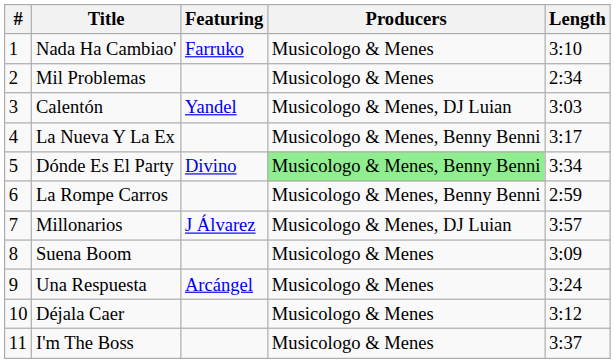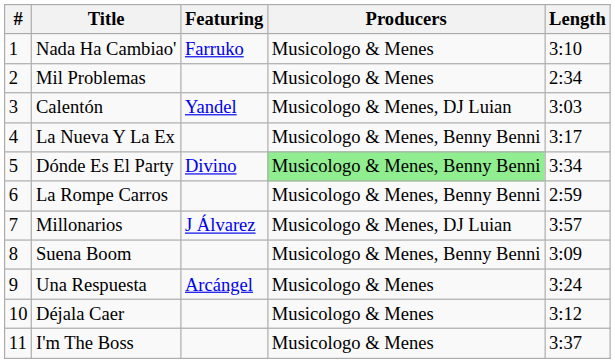 <table class="wikitable">
 <tr>
 <th align="center">#</th>
 <th align="center">Title</th>
 <th align="center">Featuring</th>
 <th align="center">Producers</th>
 <th align="center">Length</th>
 </tr>
 <tr>
 <td>1</td>
 <td>Nada Ha Cambiao'</td>
 <td><a href='#'>Farruko</a></td>
 <td>Musicologo & Menes</td>
 <td>3:10</td>
 </tr>
 <tr>
 <td>2</td>
 <td>Mil Problemas</td>
 <td></td>
 <td>Musicologo & Menes</td>
 <td>2:34</td>
 </tr>
 <tr>
 <td>3</td>
 <td>Calentón</td>
 <td><a href='#'>Yandel</a></td>
 <td>Musicologo & Menes, DJ Luian</td>
 <td>3:03</td>
 </tr>
 <tr>
 <td>4</td>
 <td>La Nueva Y La Ex</td>
 <td></td>
 <td>Musicologo & Menes, Benny Benni</td>
 <td>3:17</td>
 </tr>
 <tr>
 <td>5</td>
 <td>Dónde Es El Party</td>
 <td><a href='#'>Divino</a></td>
 <td style="background: lightgreen;">Musicologo & Menes, Benny Benni</td>
 <td>3:34</td>
 </tr>
 <tr>
 <td>6</td>
 <td>La Rompe Carros</td>
 <td></td>
 <td>Musicologo & Menes, Benny Benni</td>
 <td>2:59</td>
 </tr>
 <tr>
 <td>7</td>
 <td>Millonarios</td>
 <td><a href='#'>J Álvarez</a></td>
 <td>Musicologo & Menes, DJ Luian</td>
 <td>3:57</td>
 </tr>
 <tr>
 <td>8</td>
 <td>Suena Boom</td>
 <td></td>
-<td>Musicologo & Menes</td>
+<td>Musicologo & Menes, Benny Benni</td>
 <td>3:09</td>
 </tr>
 <tr>
 <td>9</td>
 <td>Una Respuesta</td>
 <td><a href='#'>Arcángel</a></td>
 <td>Musicologo & Menes</td>
 <td>3:24</td>
 </tr>
 <tr>
 <td>10</td>
 <td>Déjala Caer</td>
 <td></td>
 <td>Musicologo & Menes</td>
 <td>3:12</td>
 </tr>
 <tr>
 <td>11</td>
 <td>I'm The Boss</td>
 <td></td>
 <td>Musicologo & Menes</td>
 <td>3:37</td>
 </tr>
 </table>
